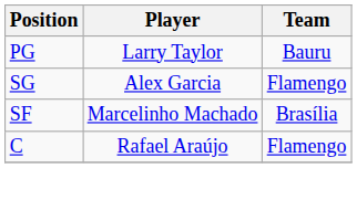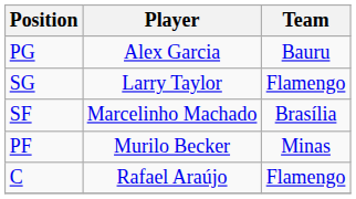 <table class="wikitable">
 <tr>
 <th>Position</th>
 <th>Player</th>
 <th>Team</th>
 </tr>
 <tr>
 <td><a href='#'>PG</a></td>
-<td align=center><a href='#'>Larry Taylor</a></td>
+<td align=center><a href='#'>Alex Garcia</a></td>
 <td align=center><a href='#'>Bauru</a></td>
 </tr>
 <tr>
 <td><a href='#'>SG</a></td>
-<td align=center><a href='#'>Alex Garcia</a></td>
+<td align=center><a href='#'>Larry Taylor</a></td>
 <td align=center><a href='#'>Flamengo</a></td>
 </tr>
 <tr>
 <td><a href='#'>SF</a></td>
 <td align=center><a href='#'>Marcelinho Machado</a></td>
 <td align=center><a href='#'>Brasília</a></td>
+</tr>
+<tr>
+<td><a href='#'>PF</a></td>
+<td align=center><a href='#'>Murilo Becker</a></td>
+<td align=center><a href='#'>Minas</a></td>
 </tr>
 <tr>
 <td><a href='#'>C</a></td>
 <td align=center><a href='#'>Rafael Araújo</a></td>
 <td align=center><a href='#'>Flamengo</a></td>
 </tr>
 <tr>
 </tr>
 </table>
